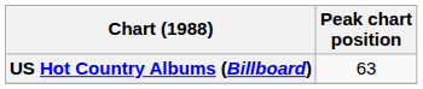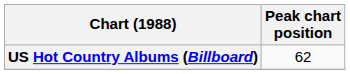 <table class="wikitable plainrowheaders" style="text-align:center">
 <tr>
 <th scope="col">Chart (1988)</th>
 <th scope="col">Peak chart<br>position</th>
 </tr>
 <tr>
 <th scope = "row">US <a href='#'>Hot Country Albums</a> (<em><a href='#'>Billboard</a></em>)</th>
-<td>63</td>
+<td>62</td>
 </tr>
 <tr>
 </tr>
 </table>
